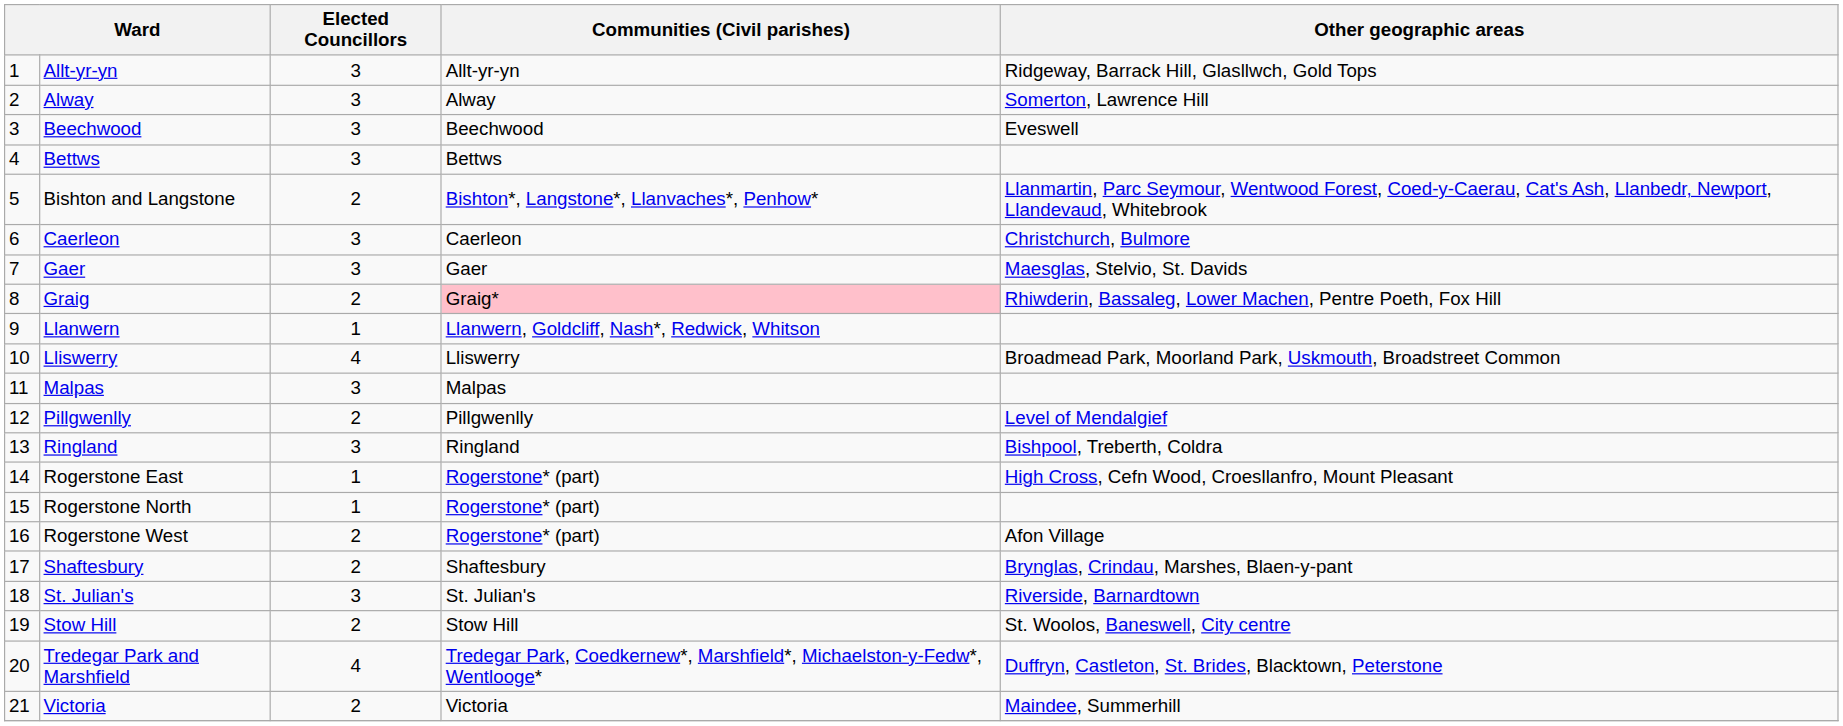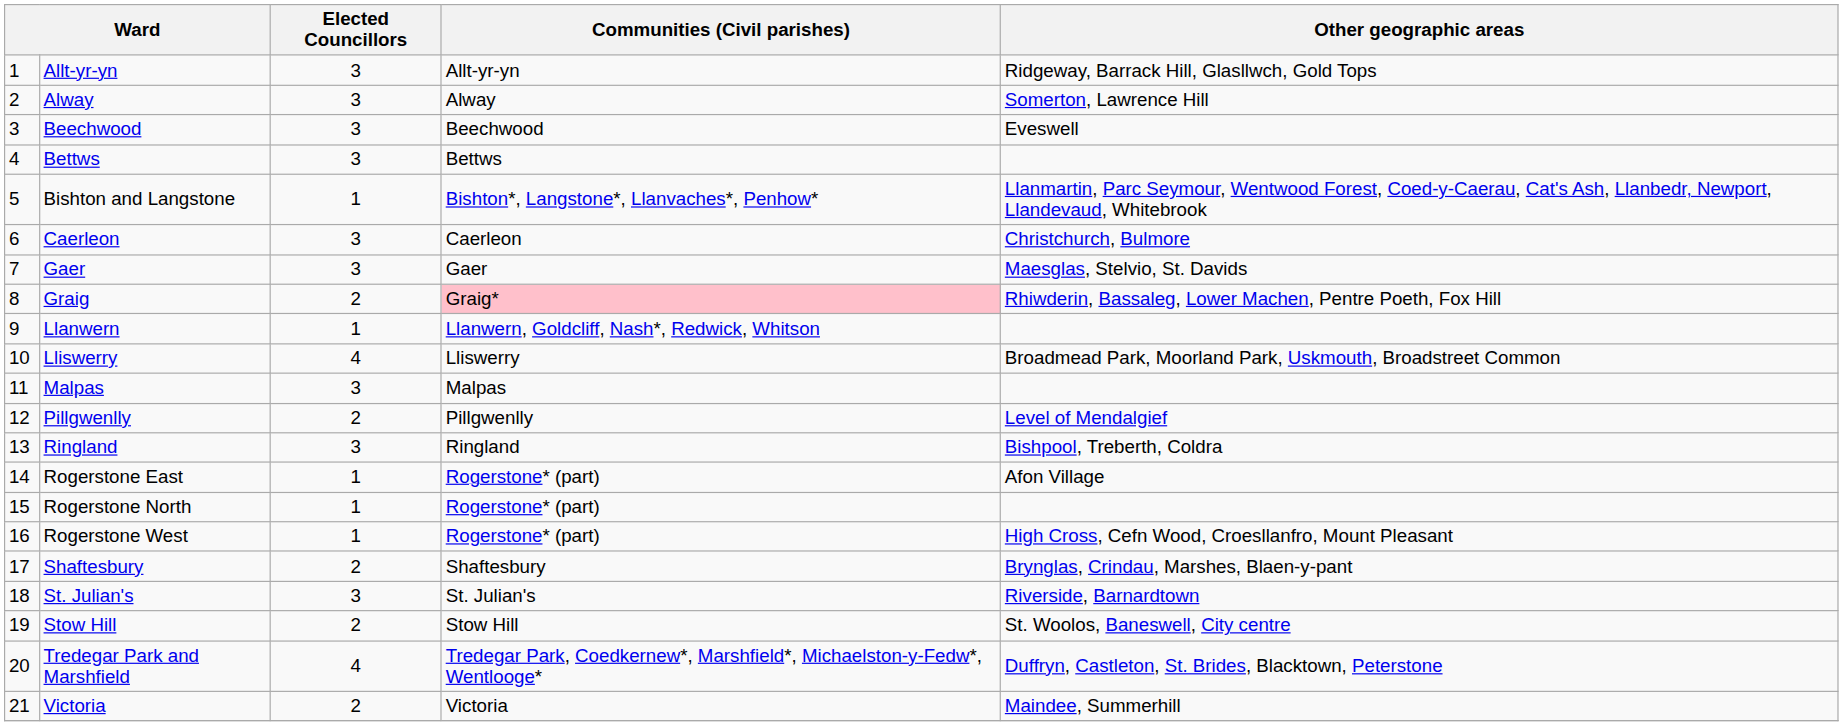 <table class="wikitable sortable">
 <tr>
 <th colspan="2">Ward</th>
 <th>Elected Councillors</th>
 <th>Communities (Civil parishes)</th>
 <th>Other geographic areas</th>
 </tr>
 <tr>
 <td>1</td>
 <td><a href='#'>Allt-yr-yn</a></td>
 <td align="center">3</td>
 <td>Allt-yr-yn</td>
 <td>Ridgeway, Barrack Hill, Glasllwch, Gold Tops</td>
 </tr>
 <tr>
 <td>2</td>
 <td><a href='#'>Alway</a></td>
 <td align="center">3</td>
 <td>Alway</td>
 <td><a href='#'>Somerton</a>, Lawrence Hill</td>
 </tr>
 <tr>
 <td>3</td>
 <td><a href='#'>Beechwood</a></td>
 <td align="center">3</td>
 <td>Beechwood</td>
 <td>Eveswell</td>
 </tr>
 <tr>
 <td>4</td>
 <td><a href='#'>Bettws</a></td>
 <td align="center">3</td>
 <td>Bettws</td>
 </tr>
 <tr>
 <td>5</td>
 <td>Bishton and Langstone</td>
-<td align="center">2</td>
+<td align="center">1</td>
 <td><a href='#'>Bishton</a>*, <a href='#'>Langstone</a>*, <a href='#'>Llanvaches</a>*, <a href='#'>Penhow</a>*</td>
 <td><a href='#'>Llanmartin</a>, <a href='#'>Parc Seymour</a>, <a href='#'>Wentwood Forest</a>, <a href='#'>Coed-y-Caerau</a>, <a href='#'>Cat's Ash</a>, <a href='#'>Llanbedr, Newport</a>, <a href='#'>Llandevaud</a>, Whitebrook</td>
 </tr>
 <tr>
 <td>6</td>
 <td><a href='#'>Caerleon</a></td>
 <td align="center">3</td>
 <td>Caerleon</td>
 <td><a href='#'>Christchurch</a>, <a href='#'>Bulmore</a></td>
 </tr>
 <tr>
 <td>7</td>
 <td><a href='#'>Gaer</a></td>
 <td align="center">3</td>
 <td>Gaer</td>
 <td><a href='#'>Maesglas</a>, Stelvio, St. Davids</td>
 </tr>
 <tr>
 <td>8</td>
 <td><a href='#'>Graig</a></td>
 <td align="center">2</td>
 <td style="background: pink;">Graig*</td>
 <td><a href='#'>Rhiwderin</a>, <a href='#'>Bassaleg</a>, <a href='#'>Lower Machen</a>, Pentre Poeth, Fox Hill</td>
 </tr>
 <tr>
 <td>9</td>
 <td><a href='#'>Llanwern</a></td>
 <td align="center">1</td>
 <td><a href='#'>Llanwern</a>, <a href='#'>Goldcliff</a>, <a href='#'>Nash</a>*, <a href='#'>Redwick</a>, <a href='#'>Whitson</a></td>
 <td></td>
 </tr>
 <tr>
 <td>10 </td>
 <td><a href='#'>Lliswerry</a></td>
 <td align="center">4</td>
 <td>Lliswerry</td>
 <td>Broadmead Park, Moorland Park, <a href='#'>Uskmouth</a>, Broadstreet Common</td>
 </tr>
 <tr>
 <td>11</td>
 <td><a href='#'>Malpas</a></td>
 <td align="center">3</td>
 <td>Malpas</td>
 </tr>
 <tr>
 <td>12</td>
 <td><a href='#'>Pillgwenlly</a></td>
 <td align="center">2</td>
 <td>Pillgwenlly</td>
 <td><a href='#'>Level of Mendalgief</a></td>
 </tr>
 <tr>
 <td>13</td>
 <td><a href='#'>Ringland</a></td>
 <td align="center">3</td>
 <td>Ringland</td>
 <td><a href='#'>Bishpool</a>, Treberth, Coldra</td>
 </tr>
 <tr>
 <td>14</td>
 <td>Rogerstone East</td>
 <td align="center">1</td>
 <td><a href='#'>Rogerstone</a>* (part)</td>
-<td><a href='#'>High Cross</a>, Cefn Wood, Croesllanfro, Mount Pleasant</td>
+<td>Afon Village</td>
 </tr>
 <tr>
 <td>15</td>
 <td>Rogerstone North</td>
 <td align="center">1</td>
 <td><a href='#'>Rogerstone</a>* (part)</td>
 <td></td>
 </tr>
 <tr>
 <td>16</td>
 <td>Rogerstone West</td>
-<td align="center">2</td>
+<td align="center">1</td>
 <td><a href='#'>Rogerstone</a>* (part)</td>
-<td>Afon Village</td>
+<td><a href='#'>High Cross</a>, Cefn Wood, Croesllanfro, Mount Pleasant</td>
 </tr>
 <tr>
 <td>17</td>
 <td><a href='#'>Shaftesbury</a></td>
 <td align="center">2</td>
 <td>Shaftesbury</td>
 <td><a href='#'>Brynglas</a>, <a href='#'>Crindau</a>, Marshes, Blaen-y-pant</td>
 </tr>
 <tr>
 <td>18</td>
 <td><a href='#'>St. Julian's</a></td>
 <td align="center">3</td>
 <td>St. Julian's</td>
 <td><a href='#'>Riverside</a>, <a href='#'>Barnardtown</a></td>
 </tr>
 <tr>
 <td>19</td>
 <td><a href='#'>Stow Hill</a></td>
 <td align="center">2</td>
 <td>Stow Hill</td>
 <td>St. Woolos, <a href='#'>Baneswell</a>, <a href='#'>City centre</a></td>
 </tr>
 <tr>
 <td>20</td>
 <td><a href='#'>Tredegar Park and Marshfield</a></td>
 <td align="center">4</td>
 <td><a href='#'>Tredegar Park</a>, <a href='#'>Coedkernew</a>*, <a href='#'>Marshfield</a>*, <a href='#'>Michaelston-y-Fedw</a>*, <a href='#'>Wentlooge</a>*</td>
 <td><a href='#'>Duffryn</a>, <a href='#'>Castleton</a>, <a href='#'>St. Brides</a>, Blacktown, <a href='#'>Peterstone</a></td>
 </tr>
 <tr>
 <td>21</td>
 <td><a href='#'>Victoria</a></td>
 <td align="center">2</td>
 <td>Victoria</td>
 <td><a href='#'>Maindee</a>, Summerhill</td>
 </tr>
 <tr>
 </tr>
 </table>
